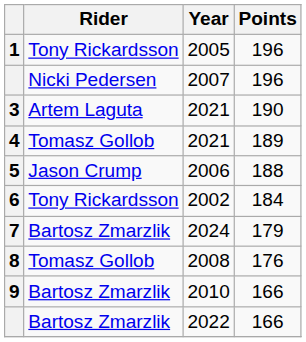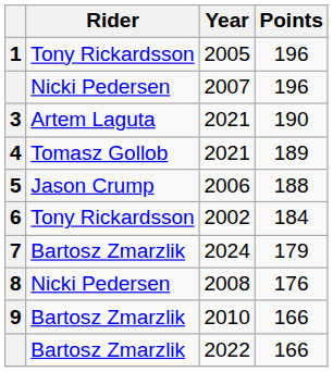 <table class="wikitable" style="text-align:center">
 <tr>
 <th></th>
 <th>Rider</th>
 <th>Year</th>
 <th>Points</th>
 </tr>
 <tr>
 <th>1</th>
 <td align=left> <a href='#'>Tony Rickardsson</a></td>
 <td>2005</td>
 <td>196</td>
 </tr>
 <tr>
 <th></th>
 <td align=left> <a href='#'>Nicki Pedersen</a></td>
 <td>2007</td>
 <td>196</td>
 </tr>
 <tr>
 <th>3</th>
 <td align=left> <a href='#'>Artem Laguta</a></td>
 <td>2021</td>
 <td>190</td>
 </tr>
 <tr>
 <th>4</th>
 <td align=left> <a href='#'>Tomasz Gollob</a></td>
 <td>2021</td>
 <td>189</td>
 </tr>
 <tr>
 <th>5</th>
 <td align=left> <a href='#'>Jason Crump</a></td>
 <td>2006</td>
 <td>188</td>
 </tr>
 <tr>
 <th>6</th>
 <td align=left> <a href='#'>Tony Rickardsson</a></td>
 <td>2002</td>
 <td>184</td>
 </tr>
 <tr>
 <th>7</th>
 <td align=left> <a href='#'>Bartosz Zmarzlik</a></td>
 <td>2024</td>
 <td>179</td>
 </tr>
 <tr>
 <th>8</th>
-<td align=left> <a href='#'>Tomasz Gollob</a></td>
+<td align=left> <a href='#'>Nicki Pedersen</a></td>
 <td>2008</td>
 <td>176</td>
 </tr>
 <tr>
 <th>9</th>
 <td align=left> <a href='#'>Bartosz Zmarzlik</a></td>
 <td>2010</td>
 <td>166</td>
 </tr>
 <tr>
 <th></th>
 <td align=left> <a href='#'>Bartosz Zmarzlik</a></td>
 <td>2022</td>
 <td>166</td>
 </tr>
 <tr>
 </tr>
 </table>
